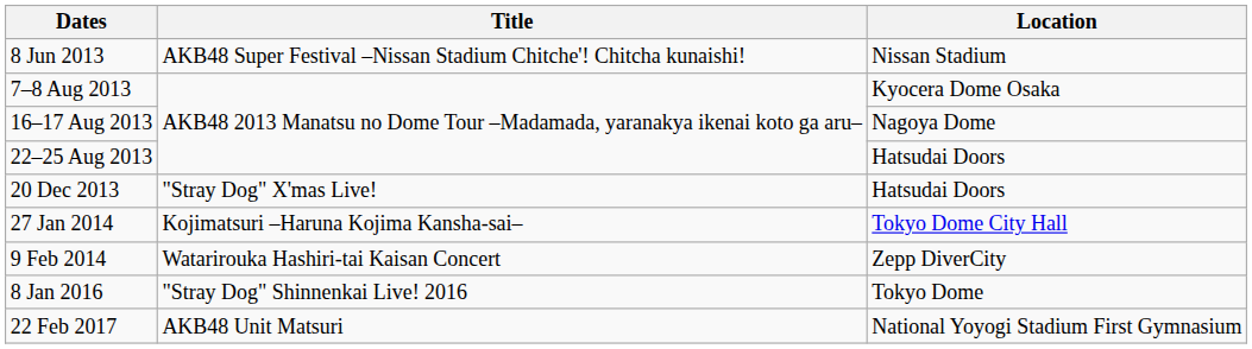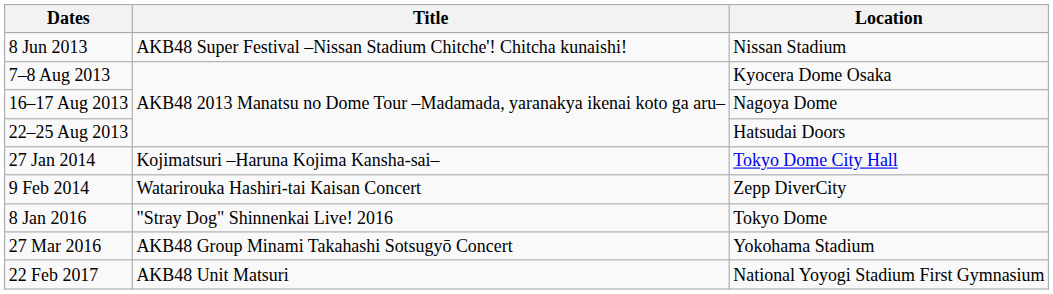 <table class="wikitable">
 <tr>
 <th>Dates</th>
 <th>Title</th>
 <th>Location</th>
 </tr>
 <tr>
 <td>8 Jun 2013</td>
 <td>AKB48 Super Festival –Nissan Stadium Chitche'! Chitcha kunaishi!</td>
 <td>Nissan Stadium</td>
 </tr>
 <tr>
 <td>7–8 Aug 2013</td>
 <td rowspan="3">AKB48 2013 Manatsu no Dome Tour –Madamada, yaranakya ikenai koto ga aru–</td>
 <td>Kyocera Dome Osaka</td>
 </tr>
 <tr>
 <td>16–17 Aug 2013</td>
 <td>Nagoya Dome</td>
 </tr>
 <tr>
 <td>22–25 Aug 2013</td>
 <td>Hatsudai Doors</td>
 </tr>
 <tr>
-<td>20 Dec 2013</td>
-<td>"Stray Dog" X'mas Live!</td>
-<td>Hatsudai Doors</td>
-</tr>
-<tr>
 <td>27 Jan 2014</td>
 <td>Kojimatsuri –Haruna Kojima Kansha-sai–</td>
 <td><a href='#'>Tokyo Dome City Hall</a></td>
 </tr>
 <tr>
 <td>9 Feb 2014</td>
 <td>Watarirouka Hashiri-tai Kaisan Concert</td>
 <td>Zepp DiverCity</td>
 </tr>
 <tr>
 <td>8 Jan 2016</td>
 <td>"Stray Dog" Shinnenkai Live! 2016</td>
 <td>Tokyo Dome</td>
 </tr>
 <tr>
+<td>27 Mar 2016</td>
+<td>AKB48 Group Minami Takahashi Sotsugyō Concert</td>
+<td>Yokohama Stadium</td>
+</tr>
+<tr>
 <td>22 Feb 2017</td>
 <td>AKB48 Unit Matsuri</td>
 <td>National Yoyogi Stadium First Gymnasium</td>
 </tr>
 </table>
